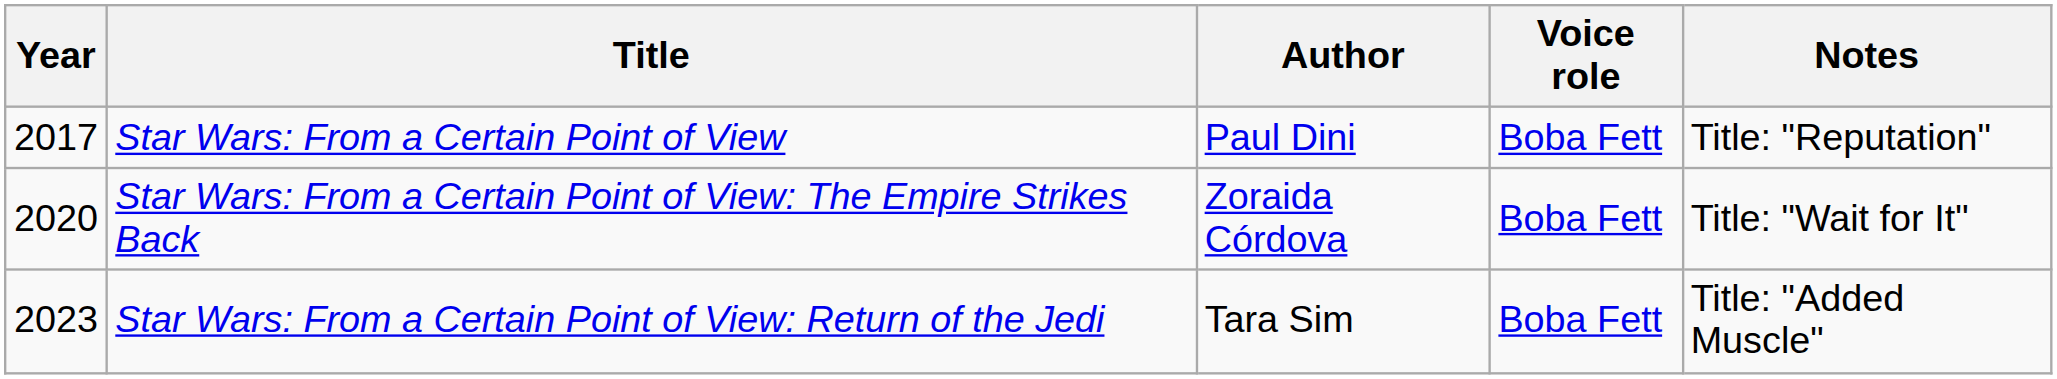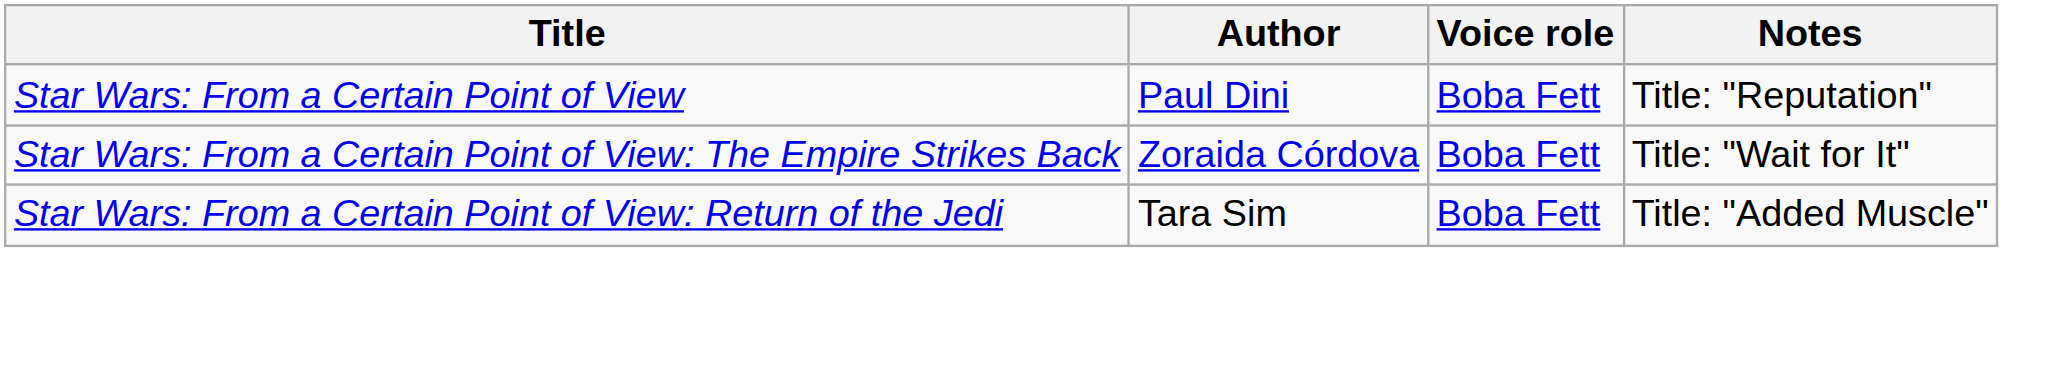 <table class="wikitable unsortable">
 <tr>
-<th>Year</th>
 <th>Title</th>
 <th>Author</th>
 <th>Voice role</th>
 <th class="unsortable">Notes</th>
 </tr>
 <tr>
-<td>2017</td>
 <td><a href='#'><em>Star Wars: From a Certain Point of View</em></a></td>
 <td><a href='#'>Paul Dini</a></td>
 <td><a href='#'>Boba Fett</a></td>
 <td>Title: "Reputation"</td>
 </tr>
 <tr>
-<td>2020</td>
 <td><a href='#'><em>Star Wars: From a Certain Point of View: The Empire Strikes Back</em></a></td>
 <td><a href='#'>Zoraida Córdova</a></td>
 <td><a href='#'>Boba Fett</a></td>
 <td>Title: "Wait for It"</td>
 </tr>
 <tr>
-<td>2023</td>
 <td><a href='#'><em>Star Wars: From a Certain Point of View: Return of the Jedi</em></a></td>
 <td>Tara Sim</td>
 <td><a href='#'>Boba Fett</a></td>
 <td>Title: "Added Muscle"</td>
 </tr>
 </table>
